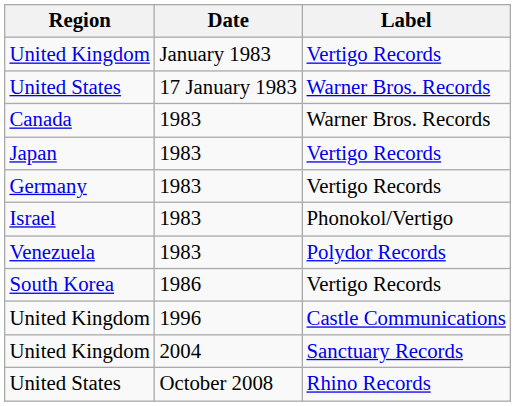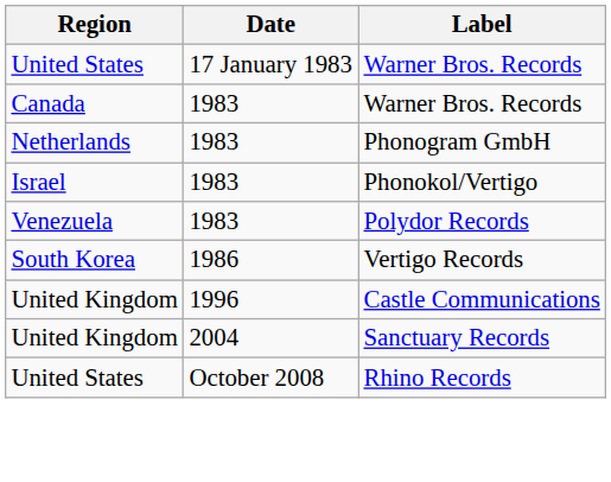 <table class="wikitable">
 <tr>
 <th>Region</th>
 <th>Date</th>
 <th>Label</th>
-</tr>
-<tr>
-<td><a href='#'>United Kingdom</a></td>
-<td>January 1983</td>
-<td><a href='#'>Vertigo Records</a></td>
 </tr>
 <tr>
 <td><a href='#'>United States</a></td>
 <td>17 January 1983</td>
 <td><a href='#'>Warner Bros. Records</a></td>
 </tr>
 <tr>
 <td><a href='#'>Canada</a></td>
 <td>1983</td>
 <td>Warner Bros. Records</td>
 </tr>
 <tr>
-<td><a href='#'>Japan</a></td>
+<td><a href='#'>Netherlands</a></td>
 <td>1983</td>
-<td><a href='#'>Vertigo Records</a></td>
-</tr>
-<tr>
-<td><a href='#'>Germany</a></td>
-<td>1983</td>
-<td>Vertigo Records</td>
+<td>Phonogram GmbH</td>
 </tr>
 <tr>
 <td><a href='#'>Israel</a></td>
 <td>1983</td>
 <td>Phonokol/Vertigo</td>
 </tr>
 <tr>
 <td><a href='#'>Venezuela</a></td>
 <td>1983</td>
 <td><a href='#'>Polydor Records</a></td>
 </tr>
 <tr>
 <td><a href='#'>South Korea</a></td>
 <td>1986</td>
 <td>Vertigo Records</td>
 </tr>
 <tr>
 <td>United Kingdom</td>
 <td>1996</td>
 <td><a href='#'>Castle Communications</a></td>
 </tr>
 <tr>
 <td>United Kingdom</td>
 <td>2004</td>
 <td><a href='#'>Sanctuary Records</a></td>
 </tr>
 <tr>
 <td>United States</td>
 <td>October 2008</td>
 <td><a href='#'>Rhino Records</a></td>
 </tr>
 </table>
